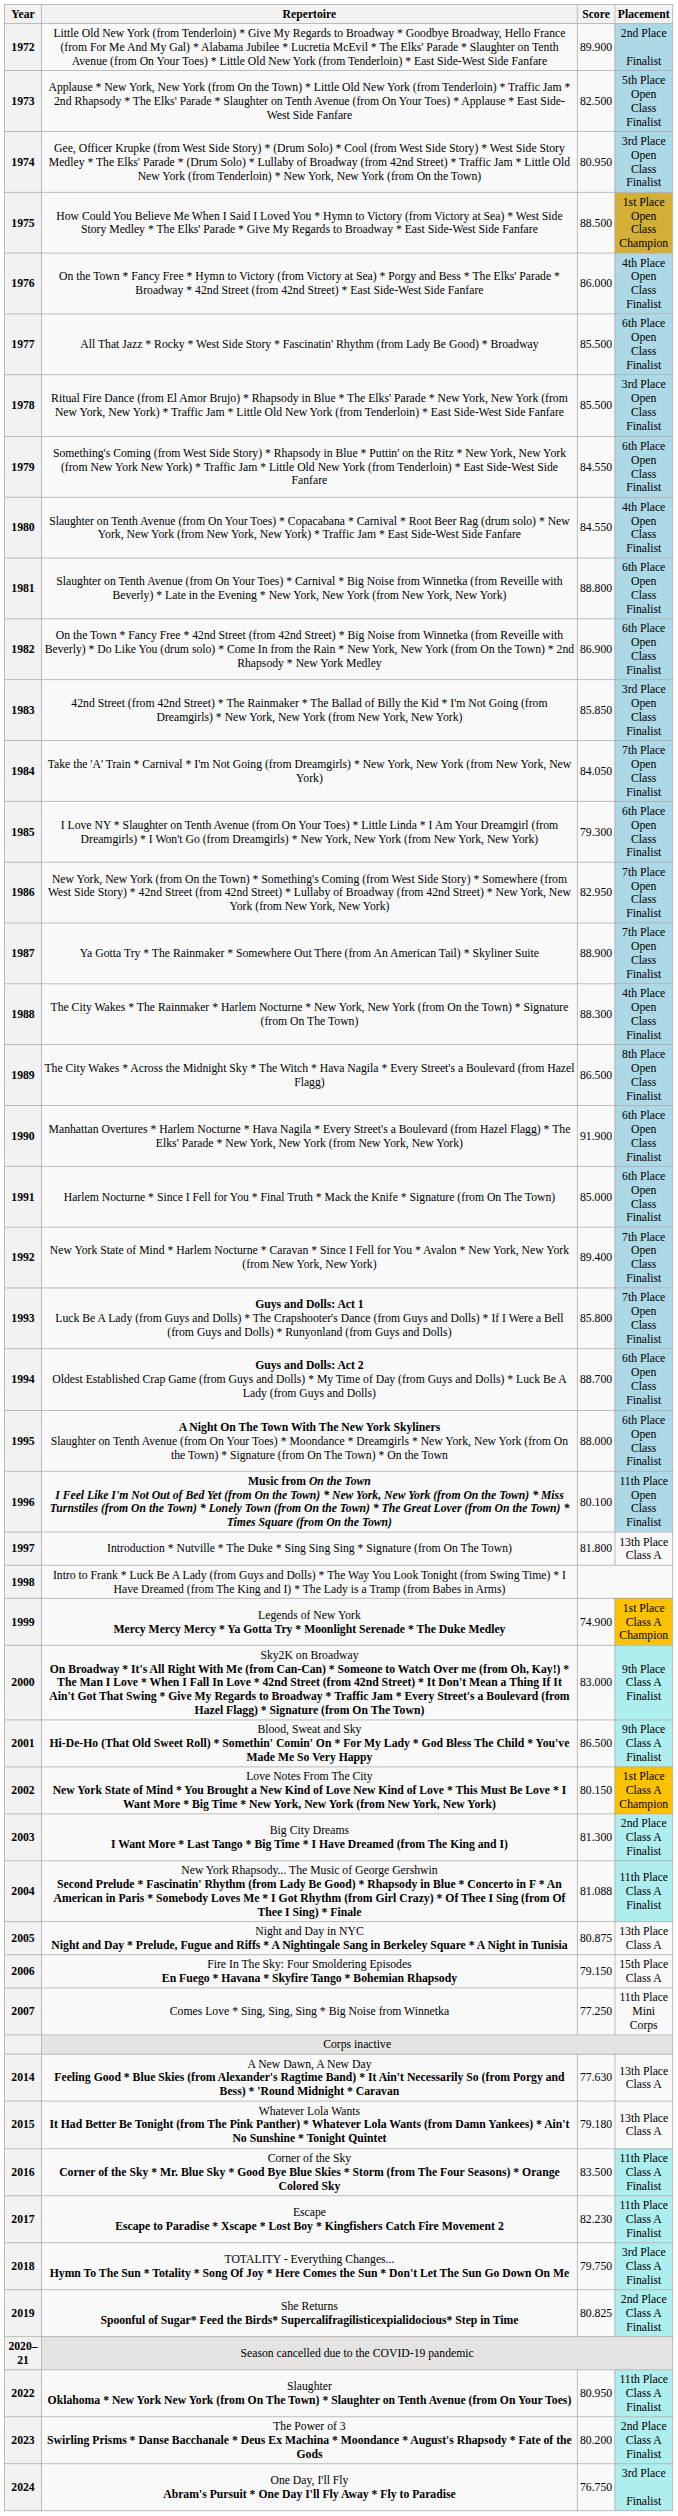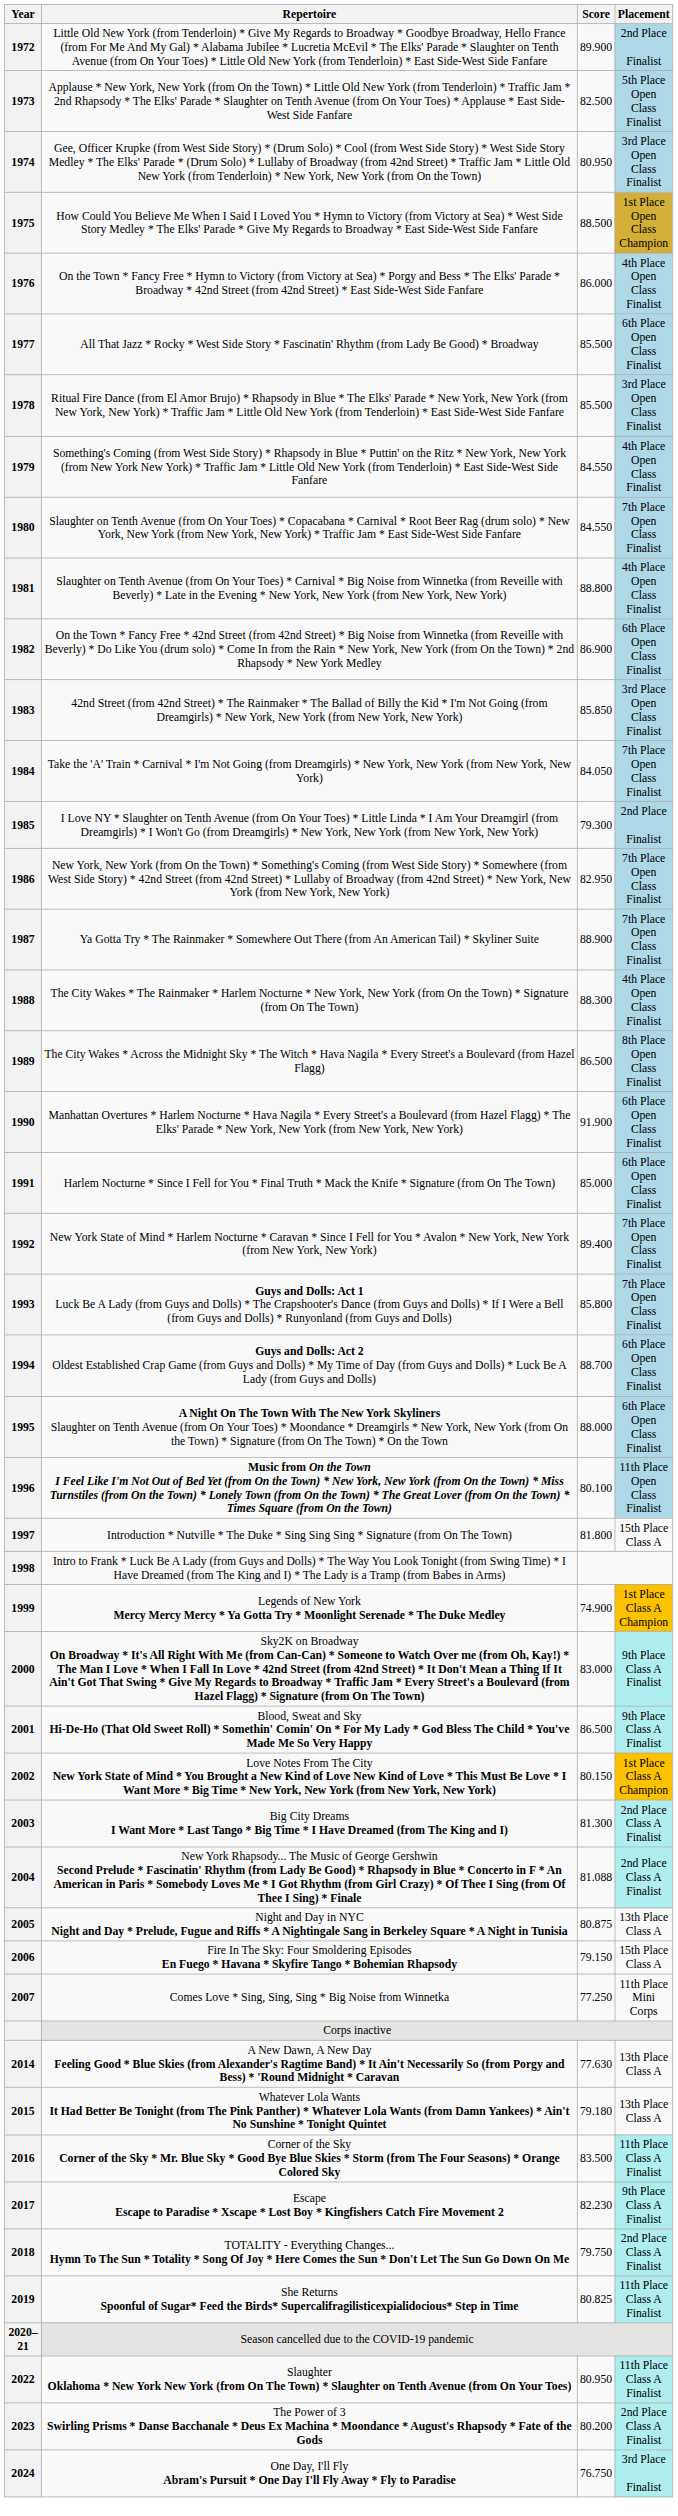 <table class="wikitable" style="text-align: center; font-size:95%;">
 <tr>
 <th scope="col">Year</th>
 <th scope="col">Repertoire</th>
 <th scope="col">Score</th>
 <th scope="col">Placement</th>
 </tr>
 <tr>
 <th scope="row">1972</th>
 <td>Little Old New York (from Tenderloin) * Give My Regards to Broadway * Goodbye Broadway, Hello France (from For Me And My Gal) * Alabama Jubilee * Lucretia McEvil * The Elks' Parade * Slaughter on Tenth Avenue (from On Your Toes) * Little Old New York (from Tenderloin) * East Side-West Side Fanfare</td>
 <td>89.900</td>
 <td bgcolor="add8e6">2nd Place<br><br>Finalist</td>
 </tr>
 <tr>
 <th scope="row">1973</th>
 <td>Applause * New York, New York (from On the Town) * Little Old New York (from Tenderloin) * Traffic Jam * 2nd Rhapsody * The Elks' Parade * Slaughter on Tenth Avenue (from On Your Toes) * Applause * East Side-West Side Fanfare</td>
 <td>82.500</td>
 <td bgcolor="add8e6">5th Place<br>Open Class<br>Finalist</td>
 </tr>
 <tr>
 <th scope="row">1974</th>
 <td>Gee, Officer Krupke (from West Side Story) * (Drum Solo) * Cool (from West Side Story) * West Side Story Medley * The Elks' Parade * (Drum Solo) * Lullaby of Broadway (from 42nd Street) * Traffic Jam * Little Old New York (from Tenderloin) * New York, New York (from On the Town)</td>
 <td>80.950</td>
 <td bgcolor="add8e6">3rd Place<br>Open Class<br>Finalist</td>
 </tr>
 <tr>
 <th scope="row">1975</th>
 <td>How Could You Believe Me When I Said I Loved You * Hymn to Victory (from Victory at Sea) * West Side Story Medley * The Elks' Parade * Give My Regards to Broadway * East Side-West Side Fanfare</td>
 <td>88.500</td>
 <td bgcolor="d4af37">1st Place<br>Open Class<br>Champion</td>
 </tr>
 <tr>
 <th scope="row">1976</th>
 <td>On the Town * Fancy Free * Hymn to Victory (from Victory at Sea) * Porgy and Bess * The Elks' Parade * Broadway * 42nd Street (from 42nd Street) * East Side-West Side Fanfare</td>
 <td>86.000</td>
 <td bgcolor="add8e6">4th Place<br>Open Class<br>Finalist</td>
 </tr>
 <tr>
 <th scope="row">1977</th>
 <td>All That Jazz * Rocky * West Side Story * Fascinatin' Rhythm (from Lady Be Good) * Broadway</td>
 <td>85.500</td>
 <td bgcolor="add8e6">6th Place<br>Open Class<br>Finalist</td>
 </tr>
 <tr>
 <th scope="row">1978</th>
 <td>Ritual Fire Dance (from El Amor Brujo) * Rhapsody in Blue * The Elks' Parade * New York, New York (from New York, New York) * Traffic Jam * Little Old New York (from Tenderloin) * East Side-West Side Fanfare</td>
 <td>85.500</td>
 <td bgcolor="add8e6">3rd Place<br>Open Class<br>Finalist</td>
 </tr>
 <tr>
 <th scope="row">1979</th>
 <td>Something's Coming (from West Side Story) * Rhapsody in Blue * Puttin' on the Ritz * New York, New York (from New York New York) * Traffic Jam * Little Old New York (from Tenderloin) * East Side-West Side Fanfare</td>
 <td>84.550</td>
-<td bgcolor="add8e6">6th Place<br>Open Class<br>Finalist</td>
+<td bgcolor="add8e6">4th Place<br>Open Class<br>Finalist</td>
 </tr>
 <tr>
 <th scope="row">1980</th>
 <td>Slaughter on Tenth Avenue (from On Your Toes) * Copacabana * Carnival * Root Beer Rag (drum solo) * New York, New York (from New York, New York) * Traffic Jam * East Side-West Side Fanfare</td>
 <td>84.550</td>
-<td bgcolor="add8e6">4th Place<br>Open Class<br>Finalist</td>
+<td bgcolor="add8e6">7th Place<br>Open Class<br>Finalist</td>
 </tr>
 <tr>
 <th scope="row">1981</th>
 <td>Slaughter on Tenth Avenue (from On Your Toes) * Carnival * Big Noise from Winnetka (from Reveille with Beverly) * Late in the Evening * New York, New York (from New York, New York)</td>
 <td>88.800</td>
-<td bgcolor="add8e6">6th Place<br>Open Class<br>Finalist</td>
+<td bgcolor="add8e6">4th Place<br>Open Class<br>Finalist</td>
 </tr>
 <tr>
 <th scope="row">1982</th>
 <td>On the Town * Fancy Free * 42nd Street (from 42nd Street) * Big Noise from Winnetka (from Reveille with Beverly) * Do Like You (drum solo) * Come In from the Rain * New York, New York (from On the Town) * 2nd Rhapsody * New York Medley</td>
 <td>86.900</td>
 <td bgcolor="add8e6">6th Place<br>Open Class<br>Finalist</td>
 </tr>
 <tr>
 <th scope="row">1983</th>
 <td>42nd Street (from 42nd Street) * The Rainmaker * The Ballad of Billy the Kid * I'm Not Going (from Dreamgirls) * New York, New York (from New York, New York)</td>
 <td>85.850</td>
 <td bgcolor="add8e6">3rd Place<br>Open Class<br>Finalist</td>
 </tr>
 <tr>
 <th scope="row">1984</th>
 <td>Take the 'A' Train * Carnival * I'm Not Going (from Dreamgirls) * New York, New York (from New York, New York)</td>
 <td>84.050</td>
 <td bgcolor="add8e6">7th Place<br>Open Class<br>Finalist</td>
 </tr>
 <tr>
 <th scope="row">1985</th>
 <td>I Love NY * Slaughter on Tenth Avenue (from On Your Toes) * Little Linda * I Am Your Dreamgirl (from Dreamgirls) * I Won't Go (from Dreamgirls) * New York, New York (from New York, New York)</td>
 <td>79.300</td>
-<td bgcolor="add8e6">6th Place<br>Open Class<br>Finalist</td>
+<td bgcolor="add8e6">2nd Place<br><br>Finalist</td>
 </tr>
 <tr>
 <th scope="row">1986</th>
 <td>New York, New York (from On the Town) * Something's Coming (from West Side Story) * Somewhere (from West Side Story) * 42nd Street (from 42nd Street) * Lullaby of Broadway (from 42nd Street) * New York, New York (from New York, New York)</td>
 <td>82.950</td>
 <td bgcolor="add8e6">7th Place<br>Open Class<br>Finalist</td>
 </tr>
 <tr>
 <th scope="row">1987</th>
 <td>Ya Gotta Try * The Rainmaker * Somewhere Out There (from An American Tail) * Skyliner Suite</td>
 <td>88.900</td>
 <td bgcolor="add8e6">7th Place<br>Open Class<br>Finalist</td>
 </tr>
 <tr>
 <th scope="row">1988</th>
 <td>The City Wakes * The Rainmaker * Harlem Nocturne * New York, New York (from On the Town) * Signature (from On The Town)</td>
 <td>88.300</td>
 <td bgcolor="add8e6">4th Place<br>Open Class<br>Finalist</td>
 </tr>
 <tr>
 <th scope="row">1989</th>
 <td>The City Wakes * Across the Midnight Sky * The Witch * Hava Nagila * Every Street's a Boulevard (from Hazel Flagg)</td>
 <td>86.500</td>
 <td bgcolor="add8e6">8th Place<br>Open Class<br>Finalist</td>
 </tr>
 <tr>
 <th scope="row">1990</th>
 <td>Manhattan Overtures * Harlem Nocturne * Hava Nagila * Every Street's a Boulevard (from Hazel Flagg) * The Elks' Parade * New York, New York (from New York, New York)</td>
 <td>91.900</td>
 <td bgcolor="add8e6">6th Place<br>Open Class<br>Finalist</td>
 </tr>
 <tr>
 <th scope="row">1991</th>
 <td>Harlem Nocturne * Since I Fell for You * Final Truth * Mack the Knife * Signature (from On The Town)</td>
 <td>85.000</td>
 <td bgcolor="add8e6">6th Place<br>Open Class<br>Finalist</td>
 </tr>
 <tr>
 <th scope="row">1992</th>
 <td>New York State of Mind * Harlem Nocturne * Caravan * Since I Fell for You * Avalon * New York, New York (from New York, New York)</td>
 <td>89.400</td>
 <td bgcolor="add8e6">7th Place<br>Open Class<br>Finalist</td>
 </tr>
 <tr>
 <th scope="row">1993</th>
 <td><strong>Guys and Dolls: Act 1</strong><br>Luck Be A Lady (from Guys and Dolls) * The Crapshooter's Dance (from Guys and Dolls) * If I Were a Bell (from Guys and Dolls) * Runyonland (from Guys and Dolls)</td>
 <td>85.800</td>
 <td bgcolor="add8e6">7th Place<br>Open Class<br>Finalist</td>
 </tr>
 <tr>
 <th scope="row">1994</th>
 <td><strong>Guys and Dolls: Act 2</strong><br>Oldest Established Crap Game (from Guys and Dolls) * My Time of Day (from Guys and Dolls) * Luck Be A Lady (from Guys and Dolls)</td>
 <td>88.700</td>
 <td bgcolor="add8e6">6th Place<br>Open Class<br>Finalist</td>
 </tr>
 <tr>
 <th scope="row">1995</th>
 <td><strong>A Night On The Town With The New York Skyliners</strong><br>Slaughter on Tenth Avenue (from On Your Toes) * Moondance * Dreamgirls * New York, New York (from On the Town) * Signature (from On The Town) * On the Town</td>
 <td>88.000</td>
 <td bgcolor="add8e6">6th Place<br>Open Class<br>Finalist</td>
 </tr>
 <tr>
 <th scope="row">1996</th>
 <td><strong>Music from <em>On the Town<strong><em><br>I Feel Like I'm Not Out of Bed Yet (from On the Town) * New York, New York (from On the Town) * Miss Turnstiles (from On the Town) * Lonely Town (from On the Town) * The Great Lover (from On the Town) * Times Square (from On the Town)</td>
 <td>80.100</td>
 <td bgcolor="add8e6">11th Place<br>Open Class<br>Finalist</td>
 </tr>
 <tr>
 <th scope="row">1997</th>
 <td>Introduction * Nutville * The Duke * Sing Sing Sing * Signature (from On The Town)</td>
 <td>81.800</td>
-<td>13th Place<br>Class A</td>
+<td>15th Place<br>Class A</td>
 </tr>
 <tr>
 <th scope="row">1998</th>
 <td>Intro to Frank * Luck Be A Lady (from Guys and Dolls) * The Way You Look Tonight (from Swing Time) * I Have Dreamed (from The King and I) * The Lady is a Tramp (from Babes in Arms)</td>
 <td colspan="2"></td>
 </tr>
 <tr>
 <th scope="row">1999</th>
 <td></strong>Legends of New York<strong><br>Mercy Mercy Mercy * Ya Gotta Try * Moonlight Serenade * The Duke Medley</td>
 <td>74.900</td>
 <td bgcolor="fcc200">1st Place<br>Class A<br>Champion</td>
 </tr>
 <tr>
 <th scope="row">2000</th>
 <td></strong>Sky2K on Broadway<strong><br>On Broadway * It's All Right With Me (from Can-Can) * Someone to Watch Over me (from Oh, Kay!) * The Man I Love * When I Fall In Love * 42nd Street (from 42nd Street) * It Don't Mean a Thing If It Ain't Got That Swing * Give My Regards to Broadway * Traffic Jam * Every Street's a Boulevard (from Hazel Flagg) * Signature (from On The Town)</td>
 <td>83.000</td>
 <td bgcolor="afeeee">9th Place<br>Class A<br>Finalist</td>
 </tr>
 <tr>
 <th scope="row">2001</th>
 <td></strong>Blood, Sweat and Sky<strong><br>Hi-De-Ho (That Old Sweet Roll) * Somethin' Comin' On * For My Lady * God Bless The Child * You've Made Me So Very Happy</td>
 <td>86.500</td>
 <td bgcolor="afeeee">9th Place<br>Class A<br>Finalist</td>
 </tr>
 <tr>
 <th scope="row">2002</th>
 <td></strong>Love Notes From The City<strong><br>New York State of Mind * You Brought a New Kind of Love New Kind of Love * This Must Be Love * I Want More * Big Time * New York, New York (from New York, New York)</td>
 <td>80.150</td>
 <td bgcolor="fcc200">1st Place<br>Class A<br>Champion</td>
 </tr>
 <tr>
 <th scope="row">2003</th>
 <td></strong>Big City Dreams<strong><br>I Want More * Last Tango * Big Time * I Have Dreamed (from The King and I)</td>
 <td>81.300</td>
 <td bgcolor="afeeee">2nd Place<br>Class A<br>Finalist</td>
 </tr>
 <tr>
 <th scope="row">2004</th>
 <td></strong>New York Rhapsody... The Music of George Gershwin<strong><br>Second Prelude * Fascinatin' Rhythm (from Lady Be Good) * Rhapsody in Blue * Concerto in F * An American in Paris * Somebody Loves Me * I Got Rhythm (from Girl Crazy) * Of Thee I Sing (from Of Thee I Sing) * Finale</td>
 <td>81.088</td>
-<td bgcolor="afeeee">11th Place<br>Class A<br>Finalist</td>
+<td bgcolor="afeeee">2nd Place<br>Class A<br>Finalist</td>
 </tr>
 <tr>
 <th scope="row">2005</th>
 <td></strong>Night and Day in NYC<strong><br>Night and Day * Prelude, Fugue and Riffs * A Nightingale Sang in Berkeley Square * A Night in Tunisia</td>
 <td>80.875</td>
 <td>13th Place<br>Class A</td>
 </tr>
 <tr>
 <th scope="row">2006</th>
 <td></strong>Fire In The Sky: Four Smoldering Episodes<strong><br>En Fuego * Havana * Skyfire Tango * Bohemian Rhapsody</td>
 <td>79.150</td>
 <td>15th Place<br>Class A</td>
 </tr>
 <tr>
 <th scope="row">2007</th>
 <td>Comes Love * Sing, Sing, Sing * Big Noise from Winnetka</td>
 <td>77.250</td>
 <td>11th Place<br>Mini Corps</td>
 </tr>
 <tr>
 <th scope="row"></th>
 <td colspan="3" bgcolor="e5e4e2"></em>Corps inactive<em></td>
 </tr>
 <tr>
 <th scope="row">2014</th>
 <td></strong>A New Dawn, A New Day<strong><br>Feeling Good * Blue Skies (from Alexander's Ragtime Band) * It Ain't Necessarily So (from Porgy and Bess) * 'Round Midnight * Caravan</td>
 <td>77.630</td>
 <td>13th Place<br>Class A</td>
 </tr>
 <tr>
 <th scope="row">2015</th>
 <td></strong>Whatever Lola Wants<strong><br>It Had Better Be Tonight (from The Pink Panther) * Whatever Lola Wants (from Damn Yankees) * Ain't No Sunshine * Tonight Quintet</td>
 <td>79.180</td>
 <td>13th Place<br>Class A</td>
 </tr>
 <tr>
 <th scope="row">2016</th>
 <td></strong>Corner of the Sky<strong><br>Corner of the Sky * Mr. Blue Sky * Good Bye Blue Skies * Storm (from The Four Seasons) * Orange Colored Sky</td>
 <td>83.500</td>
 <td bgcolor="afeeee">11th Place<br>Class A<br>Finalist</td>
 </tr>
 <tr>
 <th scope="row">2017</th>
 <td></strong>Escape<strong><br>Escape to Paradise * Xscape * Lost Boy * Kingfishers Catch Fire Movement 2</td>
 <td>82.230</td>
-<td bgcolor="afeeee">11th Place<br>Class A<br>Finalist</td>
+<td bgcolor="afeeee">9th Place<br>Class A<br>Finalist</td>
 </tr>
 <tr>
 <th scope="row">2018</th>
 <td></strong>TOTALITY - Everything Changes...<strong><br>Hymn To The Sun * Totality * Song Of Joy * Here Comes the Sun * Don't Let The Sun Go Down On Me</td>
 <td>79.750</td>
-<td bgcolor="afeeee">3rd Place<br>Class A<br>Finalist</td>
+<td bgcolor="afeeee">2nd Place<br>Class A<br>Finalist</td>
 </tr>
 <tr>
 <th scope="row">2019</th>
 <td></strong>She Returns<strong><br>Spoonful of Sugar* Feed the Birds* Supercalifragilisticexpialidocious* Step in Time</td>
 <td>80.825</td>
-<td bgcolor="afeeee">2nd Place<br>Class A<br>Finalist</td>
+<td bgcolor="afeeee">11th Place<br>Class A<br>Finalist</td>
 </tr>
 <tr>
 <th scope="row">2020–21</th>
 <td colspan="3" bgcolor="e5e4e2"></em>Season cancelled due to the COVID-19 pandemic<em></td>
 </tr>
 <tr>
 <th scope="row">2022</th>
 <td></strong>Slaughter<strong><br>Oklahoma * New York New York (from On The Town) * Slaughter on Tenth Avenue (from On Your Toes)</td>
 <td>80.950</td>
 <td bgcolor="afeeee">11th Place<br>Class A<br>Finalist</td>
 </tr>
 <tr>
 <th scope="row">2023</th>
 <td></strong>The Power of 3<strong><br>Swirling Prisms * Danse Bacchanale * Deus Ex Machina * Moondance * August's Rhapsody * Fate of the Gods</td>
 <td>80.200</td>
 <td bgcolor="afeeee">2nd Place<br>Class A<br>Finalist</td>
 </tr>
 <tr>
 <th scope="row">2024</th>
 <td></strong>One Day, I'll Fly<strong><br>Abram's Pursuit * One Day I'll Fly Away * Fly to Paradise</td>
 <td>76.750</td>
 <td bgcolor="afeeee">3rd Place<br><br>Finalist</td>
 </tr>
 </table>
